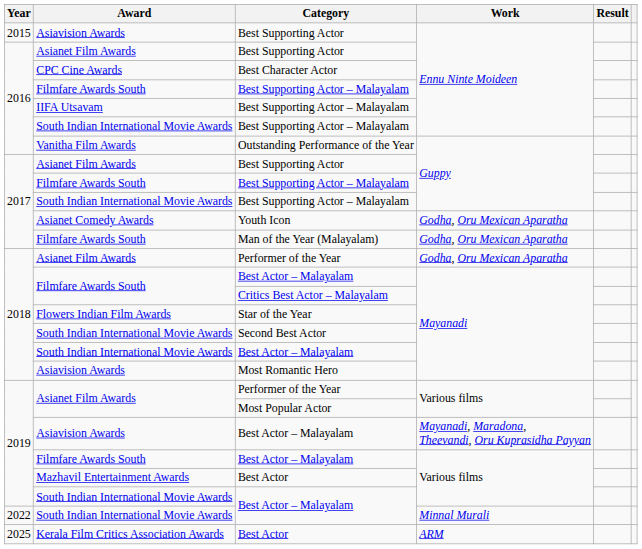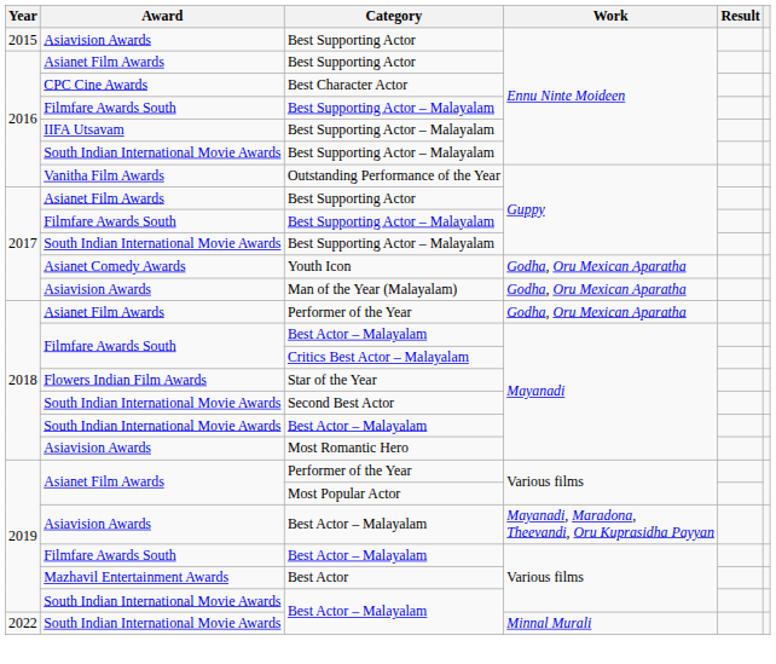 <table class="wikitable sortable">
 <tr>
 <th>Year</th>
 <th>Award</th>
 <th>Category</th>
 <th>Work</th>
 <th class="unsortable">Result</th>
 <th class="unsortable"></th>
 </tr>
 <tr>
 <td>2015</td>
 <td><a href='#'>Asiavision Awards</a></td>
 <td>Best Supporting Actor</td>
 <td rowspan="6"><em><a href='#'>Ennu Ninte Moideen</a></em></td>
 <td></td>
 <td style="text-align:center;"></td>
 </tr>
 <tr>
 <td rowspan="6">2016</td>
 <td><a href='#'>Asianet Film Awards</a></td>
 <td>Best Supporting Actor</td>
 <td></td>
 <td style="text-align:center;"></td>
 </tr>
 <tr>
 <td><a href='#'>CPC Cine Awards</a></td>
 <td>Best Character Actor</td>
 <td></td>
 <td style="text-align:center;"></td>
 </tr>
 <tr>
 <td><a href='#'>Filmfare Awards South</a></td>
 <td><a href='#'>Best Supporting Actor – Malayalam</a></td>
 <td></td>
 <td style="text-align:center;"></td>
 </tr>
 <tr>
 <td><a href='#'>IIFA Utsavam</a></td>
 <td>Best Supporting Actor – Malayalam</td>
 <td></td>
 <td style="text-align:center;"></td>
 </tr>
 <tr>
 <td><a href='#'>South Indian International Movie Awards</a></td>
 <td>Best Supporting Actor – Malayalam</td>
 <td></td>
 <td style="text-align:center;"></td>
 </tr>
 <tr>
 <td><a href='#'>Vanitha Film Awards</a></td>
 <td>Outstanding Performance of the Year</td>
 <td rowspan="4"><em><a href='#'>Guppy</a></em></td>
 <td></td>
 <td style="text-align:center;"></td>
 </tr>
 <tr>
 <td rowspan="5">2017</td>
 <td><a href='#'>Asianet Film Awards</a></td>
 <td>Best Supporting Actor</td>
 <td></td>
 <td style="text-align:center;"></td>
 </tr>
 <tr>
 <td><a href='#'>Filmfare Awards South</a></td>
 <td><a href='#'>Best Supporting Actor – Malayalam</a></td>
 <td></td>
 <td style="text-align:center;"></td>
 </tr>
 <tr>
 <td><a href='#'>South Indian International Movie Awards</a></td>
 <td>Best Supporting Actor – Malayalam</td>
 <td></td>
 <td style="text-align:center;"></td>
 </tr>
 <tr>
 <td><a href='#'>Asianet Comedy Awards</a></td>
 <td>Youth Icon</td>
 <td><em><a href='#'>Godha</a></em>, <em><a href='#'>Oru Mexican Aparatha</a></em></td>
 <td></td>
 <td style="text-align:center;"></td>
 </tr>
 <tr>
-<td><a href='#'>Filmfare Awards South</a></td>
+<td><a href='#'>Asiavision Awards</a></td>
 <td>Man of the Year (Malayalam)</td>
 <td><em><a href='#'>Godha</a></em>, <em><a href='#'>Oru Mexican Aparatha</a></em></td>
 <td></td>
 <td style="text-align:center;"></td>
 </tr>
 <tr>
 <td rowspan="7">2018</td>
 <td><a href='#'>Asianet Film Awards</a></td>
 <td>Performer of the Year</td>
 <td><em><a href='#'>Godha</a></em>, <em><a href='#'>Oru Mexican Aparatha</a></em></td>
 <td></td>
 <td style="text-align:center;"></td>
 </tr>
 <tr>
 <td rowspan="2"><a href='#'>Filmfare Awards South</a></td>
 <td><a href='#'>Best Actor – Malayalam</a></td>
 <td rowspan="6"><em><a href='#'>Mayanadi</a></em></td>
 <td></td>
 <td style="text-align:center;"></td>
 </tr>
 <tr>
 <td><a href='#'>Critics Best Actor – Malayalam</a></td>
 <td></td>
 <td style="text-align:center;"></td>
 </tr>
 <tr>
 <td><a href='#'>Flowers Indian Film Awards</a></td>
 <td>Star of the Year</td>
 <td></td>
 <td style="text-align:center;"></td>
 </tr>
 <tr>
 <td><a href='#'>South Indian International Movie Awards</a></td>
 <td>Second Best Actor</td>
 <td></td>
 <td style="text-align:center;"></td>
 </tr>
 <tr>
 <td><a href='#'>South Indian International Movie Awards</a></td>
 <td><a href='#'>Best Actor – Malayalam</a></td>
 <td></td>
 <td style="text-align:center;"></td>
 </tr>
 <tr>
 <td><a href='#'>Asiavision Awards</a></td>
 <td>Most Romantic Hero</td>
 <td></td>
 <td style="text-align:center;"></td>
 </tr>
 <tr>
 <td rowspan="6">2019</td>
 <td rowspan="2"><a href='#'>Asianet Film Awards</a></td>
 <td>Performer of the Year</td>
 <td rowspan="2">Various films</td>
 <td></td>
 <td rowspan="2" style="text-align:center;"></td>
 </tr>
 <tr>
 <td>Most Popular Actor</td>
 <td></td>
 </tr>
 <tr>
 <td><a href='#'>Asiavision Awards</a></td>
 <td>Best Actor – Malayalam</td>
 <td><em><a href='#'>Mayanadi</a></em>, <em><a href='#'>Maradona</a></em>,<br><em><a href='#'>Theevandi</a></em>, <em><a href='#'>Oru Kuprasidha Payyan</a></em></td>
 <td></td>
 <td style="text-align:center;"></td>
 </tr>
 <tr>
 <td><a href='#'>Filmfare Awards South</a></td>
 <td><a href='#'>Best Actor – Malayalam</a></td>
 <td rowspan="3">Various films</td>
 <td></td>
 <td style="text-align:center;"></td>
 </tr>
 <tr>
 <td><a href='#'>Mazhavil Entertainment Awards</a></td>
 <td>Best Actor</td>
 <td></td>
 <td style="text-align:center;"></td>
 </tr>
 <tr>
 <td><a href='#'>South Indian International Movie Awards</a></td>
 <td rowspan=2><a href='#'>Best Actor – Malayalam</a></td>
 <td></td>
 <td style="text-align:center;"></td>
 </tr>
 <tr>
 <td>2022</td>
 <td><a href='#'>South Indian International Movie Awards</a></td>
 <td><em><a href='#'>Minnal Murali</a></em></td>
 <td></td>
 <td style="text-align:center;"></td>
 </tr>
-<tr>
-<td>2025</td>
-<td><a href='#'>Kerala Film Critics Association Awards</a></td>
-<td><a href='#'>Best Actor</a></td>
-<td><em><a href='#'>ARM</a></em></td>
-<td></td>
-<td></td>
-</tr>
 </table>
